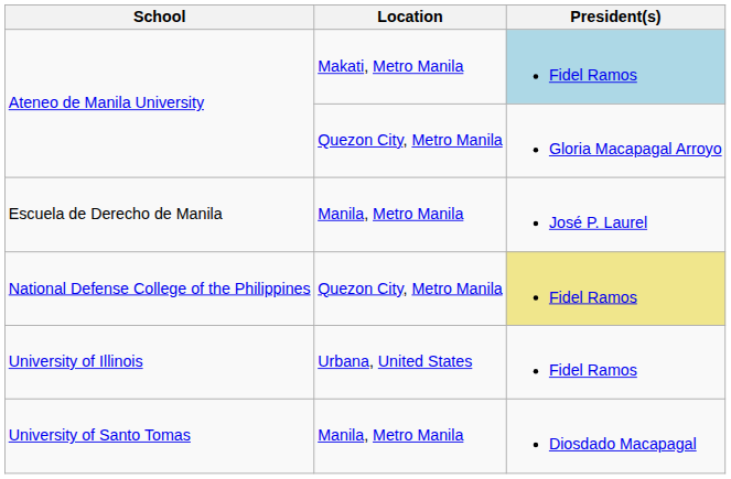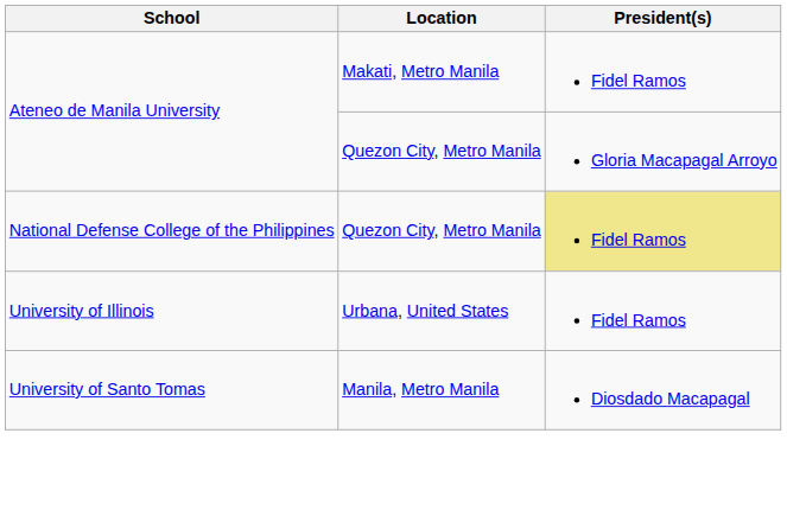 <table class="wikitable">
 <tr>
 <th>School</th>
 <th>Location</th>
 <th>President(s)</th>
 </tr>
 <tr>
 <td align="left" rowspan="2"><a href='#'>Ateneo de Manila University</a></td>
 <td><a href='#'>Makati</a>, <a href='#'>Metro Manila</a></td>
-<td style="background: lightblue;"><br><ul><li><a href='#'>Fidel Ramos</a></li></ul></td>
+<td><br><ul><li><a href='#'>Fidel Ramos</a></li></ul></td>
 </tr>
 <tr>
 <td><a href='#'>Quezon City</a>, <a href='#'>Metro Manila</a></td>
 <td><br><ul><li><a href='#'>Gloria Macapagal Arroyo</a></li></ul></td>
-</tr>
-<tr>
-<td nowrap>Escuela de Derecho de Manila</td>
-<td><a href='#'>Manila</a>, <a href='#'>Metro Manila</a></td>
-<td><br><ul><li><a href='#'>José P. Laurel</a></li></ul></td>
 </tr>
 <tr>
 <td nowrap><a href='#'>National Defense College of the Philippines</a></td>
 <td><a href='#'>Quezon City</a>, <a href='#'>Metro Manila</a></td>
 <td style="background: khaki;"><br><ul><li><a href='#'>Fidel Ramos</a></li></ul></td>
 </tr>
 <tr>
 <td nowrap><a href='#'>University of Illinois</a></td>
 <td><a href='#'>Urbana</a>, <a href='#'>United States</a></td>
 <td><br><ul><li><a href='#'>Fidel Ramos</a></li></ul></td>
 </tr>
 <tr>
 <td nowrap><a href='#'>University of Santo Tomas</a></td>
 <td><a href='#'>Manila</a>, <a href='#'>Metro Manila</a></td>
 <td><br><ul><li><a href='#'>Diosdado Macapagal</a></li></ul></td>
 </tr>
 </table>
